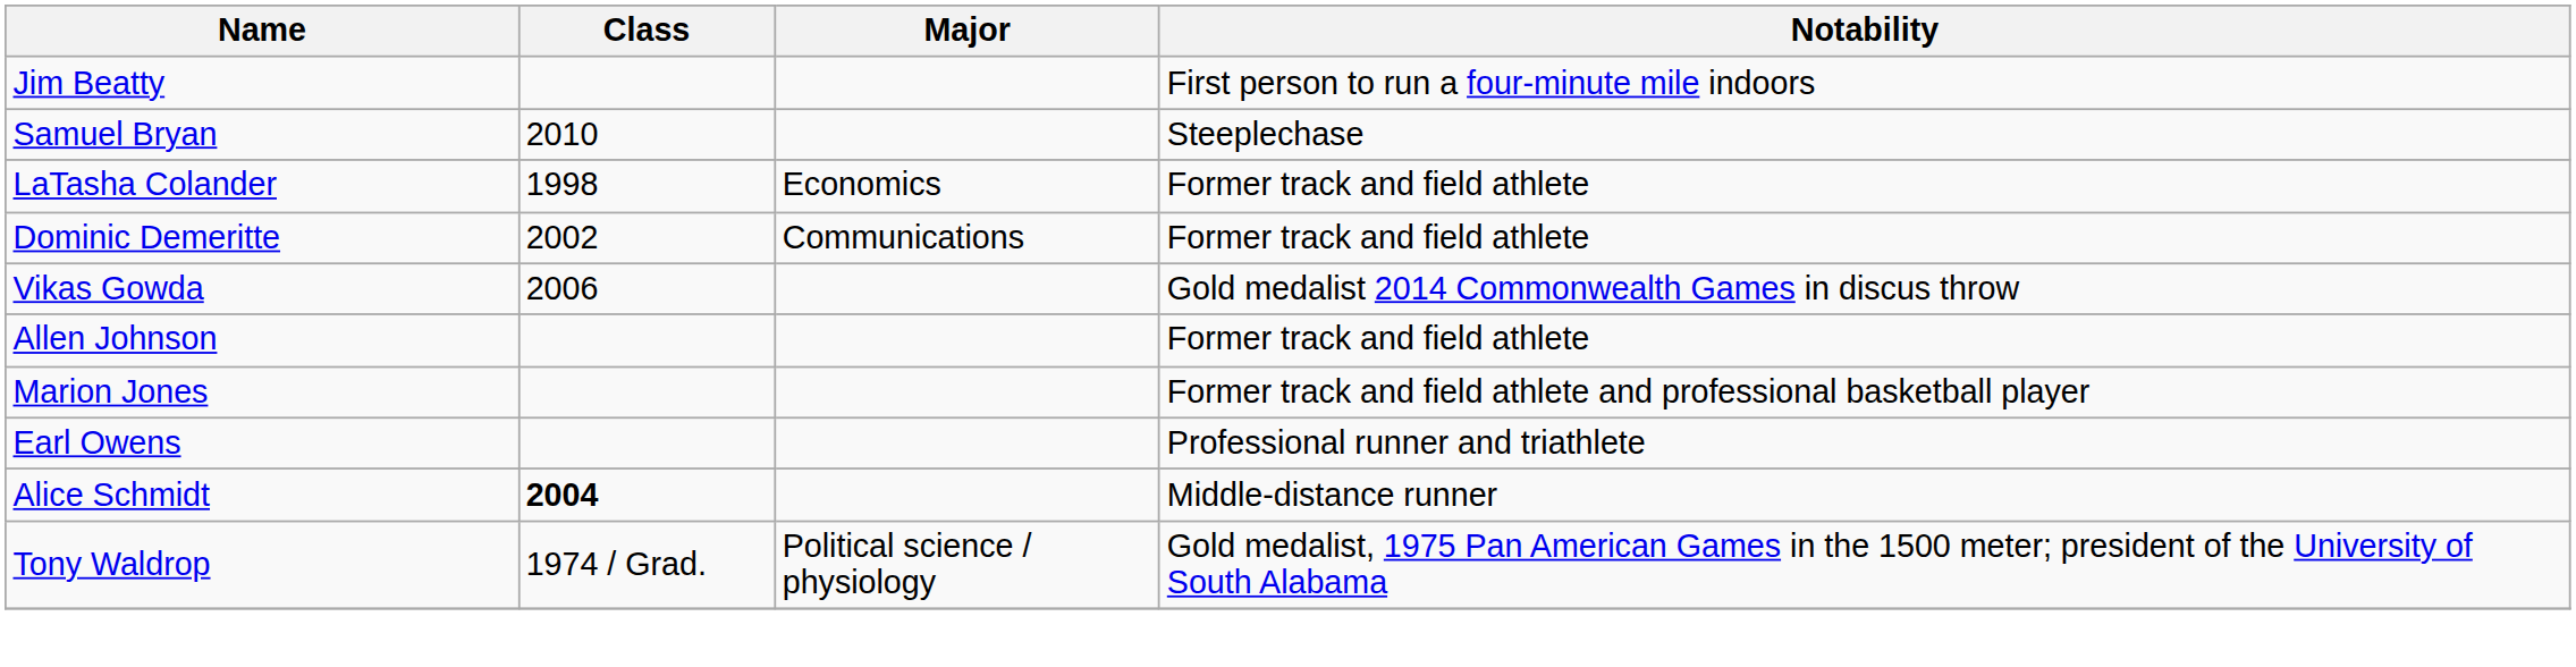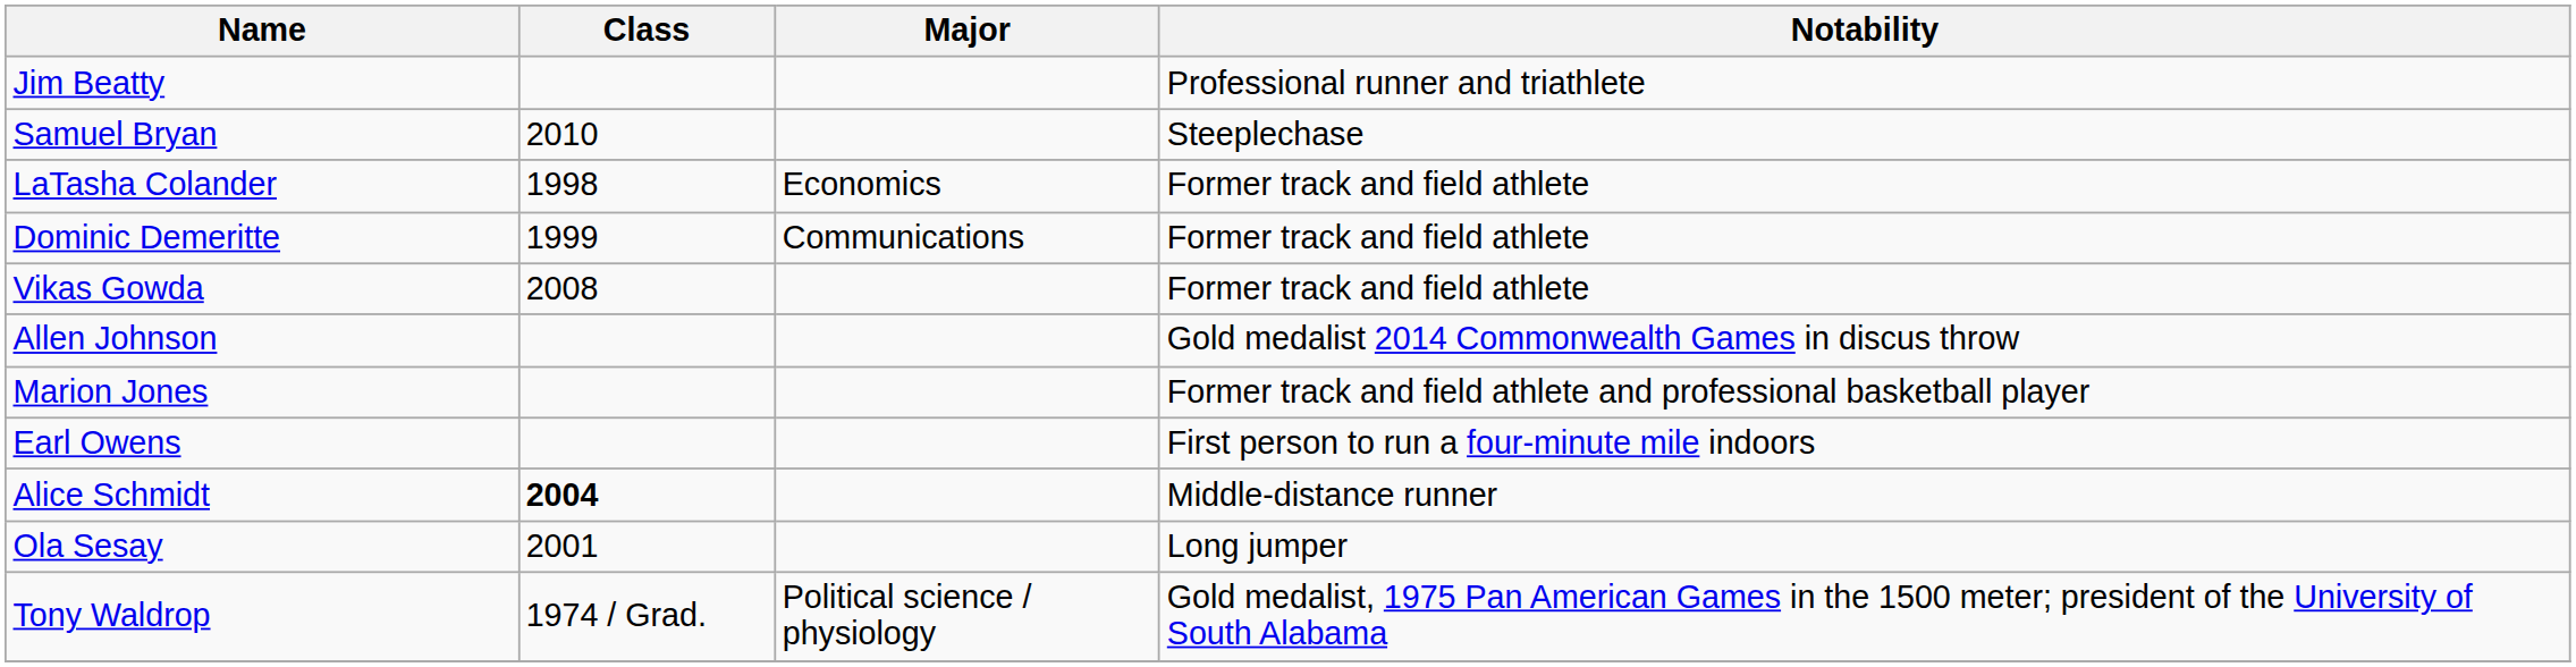 <table class="wikitable" width="100%">
 <tr>
 <th width="20%">Name</th>
 <th width="10%">Class</th>
 <th width="15%">Major</th>
 <th width="55%">Notability</th>
 </tr>
 <tr>
 <td><a href='#'>Jim Beatty</a></td>
 <td></td>
 <td></td>
-<td>First person to run a <a href='#'>four-minute mile</a> indoors</td>
+<td>Professional runner and triathlete</td>
 </tr>
 <tr>
 <td><a href='#'>Samuel Bryan</a></td>
 <td>2010</td>
 <td></td>
 <td>Steeplechase</td>
 </tr>
 <tr>
 <td><a href='#'>LaTasha Colander</a></td>
 <td>1998</td>
 <td>Economics</td>
 <td>Former track and field athlete</td>
 </tr>
 <tr>
 <td><a href='#'>Dominic Demeritte</a></td>
-<td>2002</td>
+<td>1999</td>
 <td>Communications</td>
 <td>Former track and field athlete</td>
 </tr>
 <tr>
 <td><a href='#'>Vikas Gowda</a></td>
-<td>2006</td>
+<td>2008</td>
 <td></td>
-<td>Gold medalist <a href='#'>2014 Commonwealth Games</a> in discus throw</td>
+<td>Former track and field athlete</td>
 </tr>
 <tr>
 <td><a href='#'>Allen Johnson</a></td>
 <td></td>
 <td></td>
-<td>Former track and field athlete</td>
+<td>Gold medalist <a href='#'>2014 Commonwealth Games</a> in discus throw</td>
 </tr>
 <tr>
 <td><a href='#'>Marion Jones</a></td>
 <td></td>
 <td></td>
 <td>Former track and field athlete and professional basketball player</td>
 </tr>
 <tr>
 <td><a href='#'>Earl Owens</a></td>
 <td></td>
 <td></td>
-<td>Professional runner and triathlete</td>
+<td>First person to run a <a href='#'>four-minute mile</a> indoors</td>
 </tr>
 <tr>
 <td><a href='#'>Alice Schmidt</a></td>
 <td><strong>2004</strong></td>
 <td></td>
 <td>Middle-distance runner</td>
+</tr>
+<tr>
+<td><a href='#'>Ola Sesay</a></td>
+<td>2001</td>
+<td></td>
+<td>Long jumper</td>
 </tr>
 <tr>
 <td><a href='#'>Tony Waldrop</a></td>
 <td>1974 / Grad.</td>
 <td>Political science / physiology</td>
 <td>Gold medalist, <a href='#'>1975 Pan American Games</a> in the 1500 meter; president of the <a href='#'>University of South Alabama</a></td>
 </tr>
 <tr>
 </tr>
 </table>
